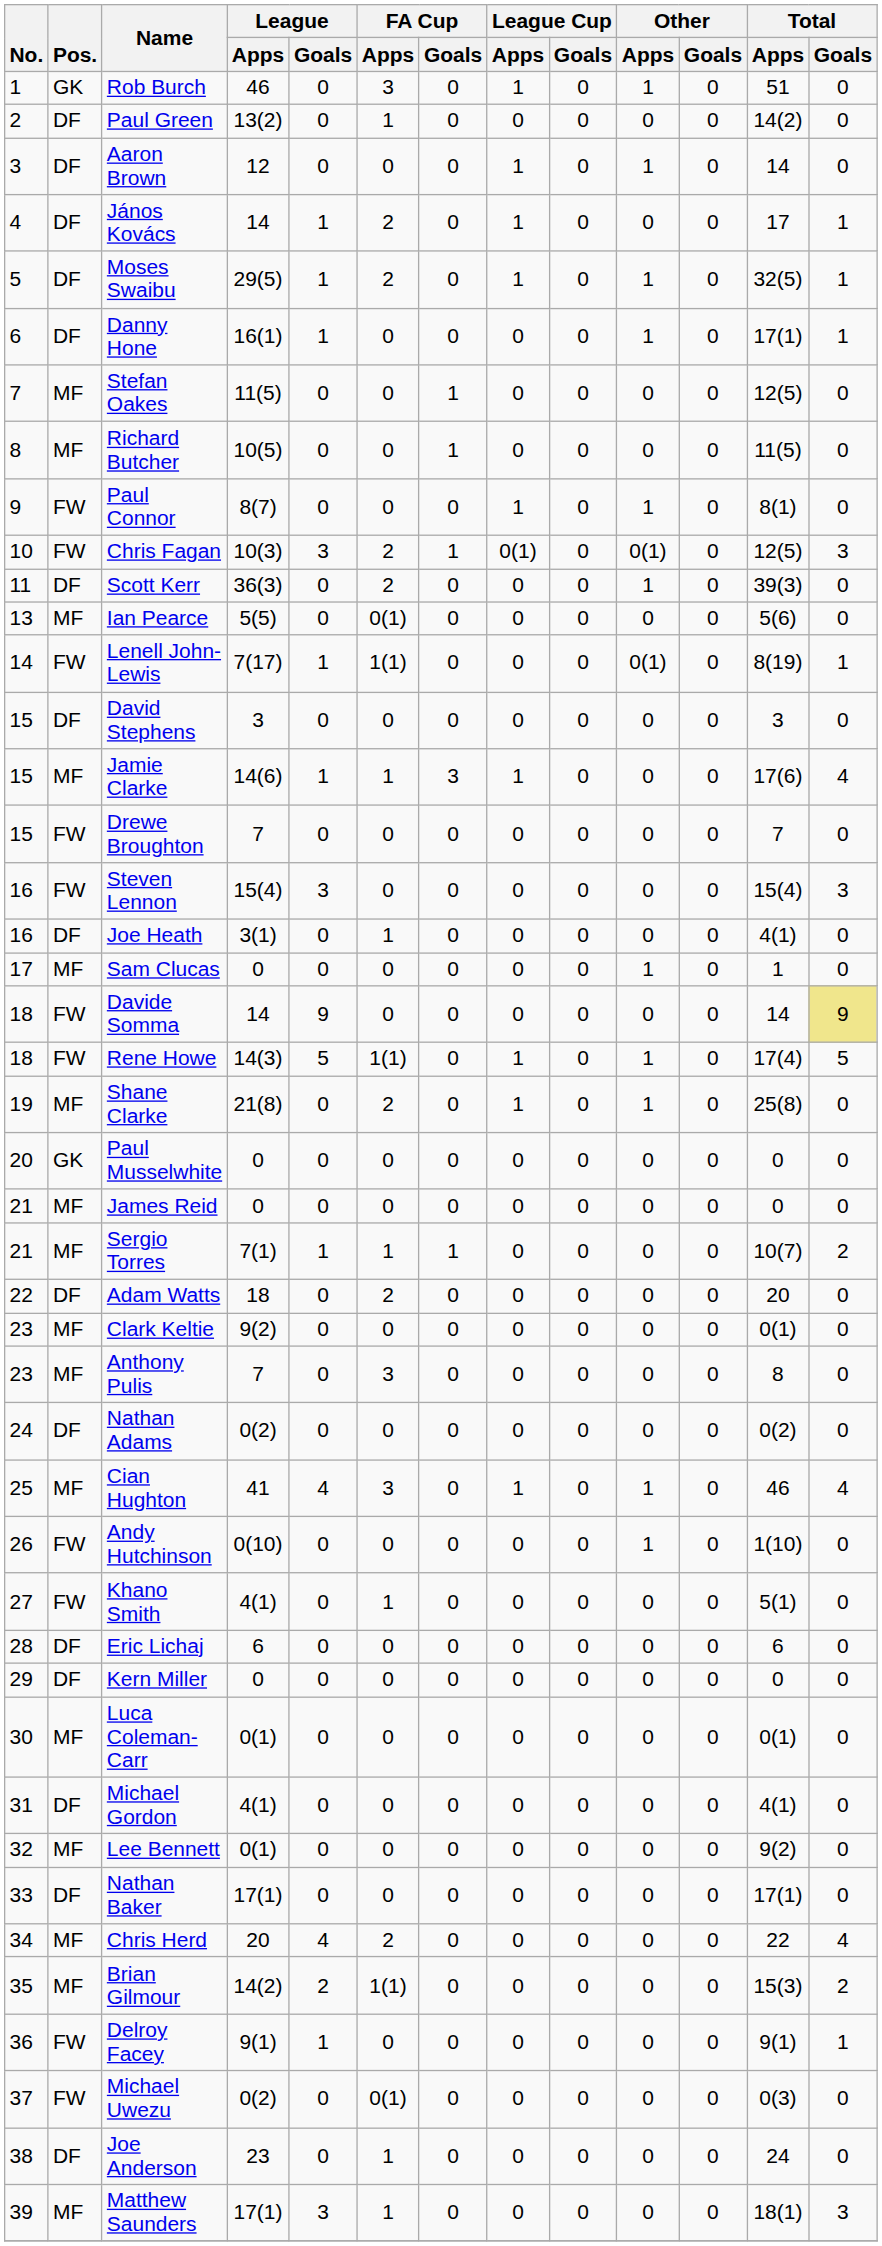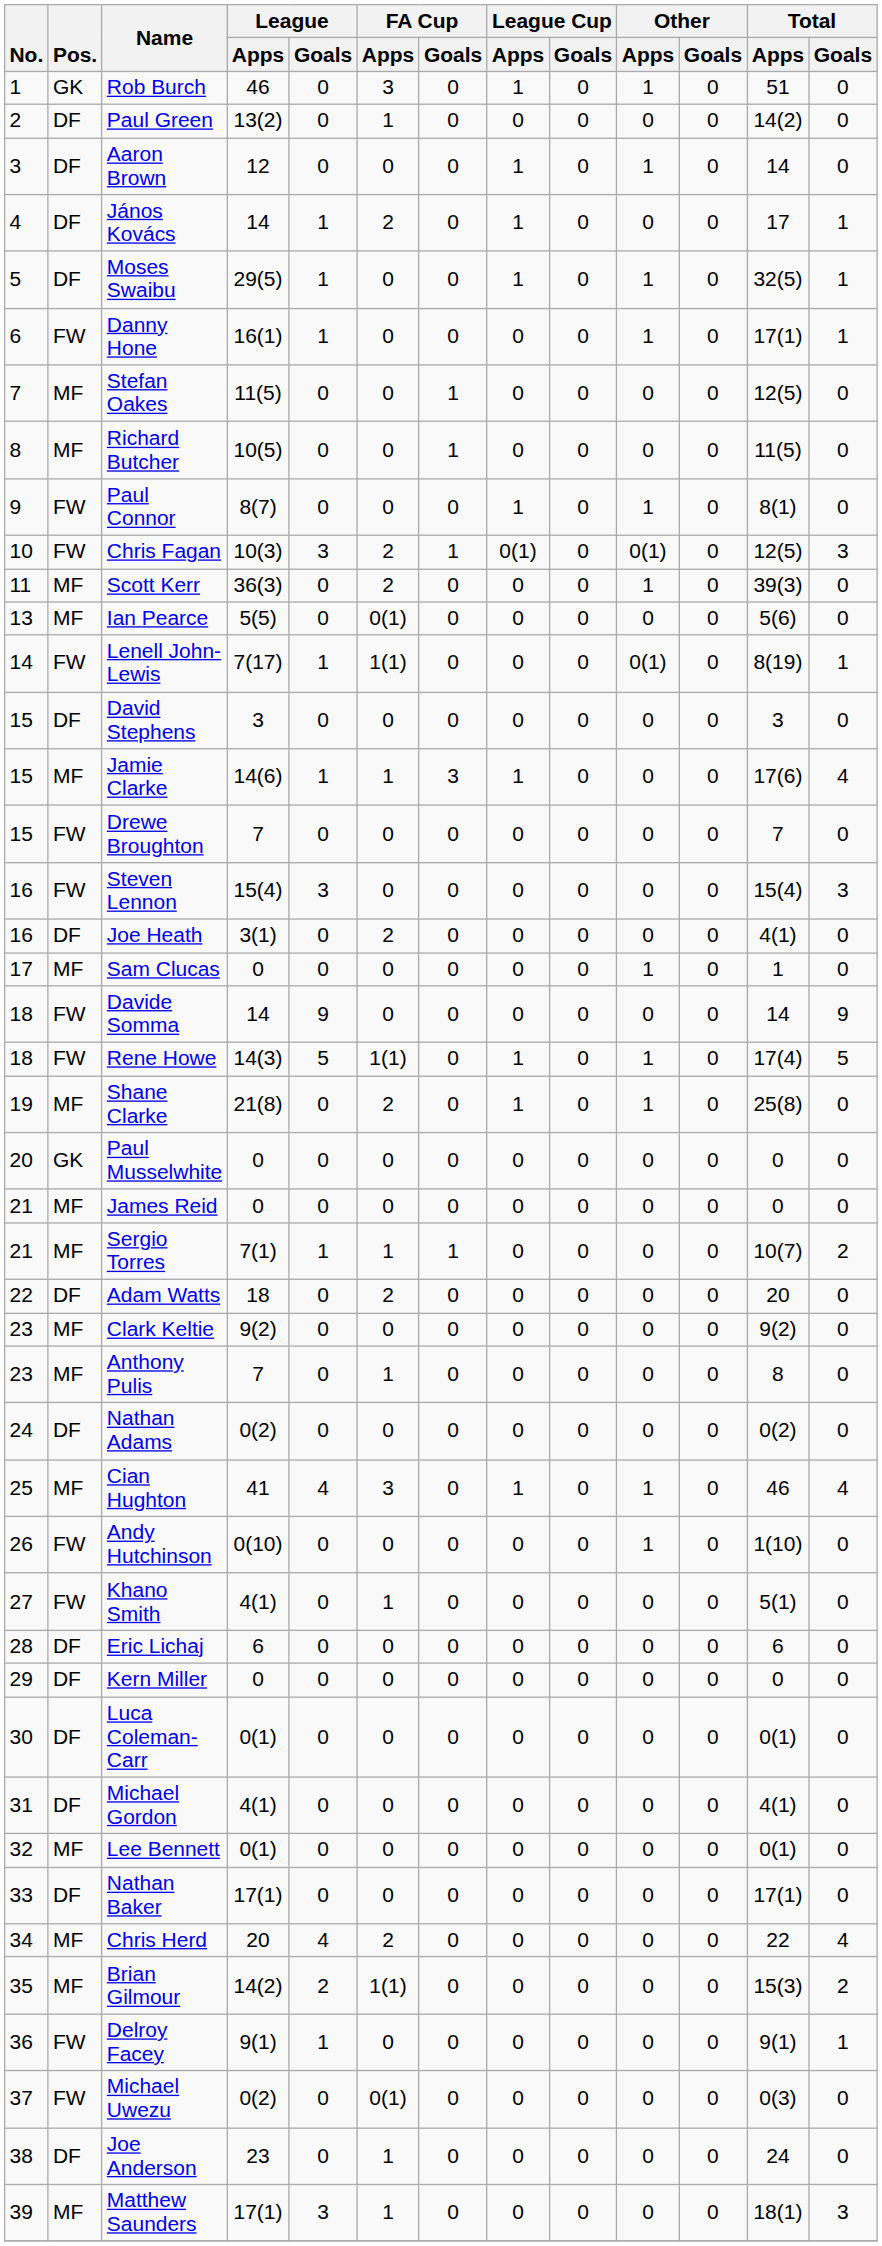 <table class="wikitable" style="text-align:center">
 <tr>
 <th rowspan="2" valign="bottom">No.</th>
 <th rowspan="2" valign="bottom">Pos.</th>
 <th rowspan="2">Name</th>
 <th colspan="2" width="85">League</th>
 <th colspan="2" width="85">FA Cup</th>
 <th colspan="2" width="85">League Cup</th>
 <th colspan="2" width="85">Other</th>
 <th colspan="2" width="85">Total</th>
 </tr>
 <tr>
 <th>Apps</th>
 <th>Goals</th>
 <th>Apps</th>
 <th>Goals</th>
 <th>Apps</th>
 <th>Goals</th>
 <th>Apps</th>
 <th>Goals</th>
 <th>Apps</th>
 <th>Goals</th>
 </tr>
 <tr>
 <td align="left">1</td>
 <td align="left">GK</td>
 <td align="left"> <a href='#'>Rob Burch</a></td>
 <td>46</td>
 <td>0</td>
 <td>3</td>
 <td>0</td>
 <td>1</td>
 <td>0</td>
 <td>1</td>
 <td>0</td>
 <td>51</td>
 <td>0</td>
 </tr>
 <tr>
 <td align="left">2</td>
 <td align="left">DF</td>
 <td align="left"> <a href='#'>Paul Green</a></td>
 <td>13(2)</td>
 <td>0</td>
 <td>1</td>
 <td>0</td>
 <td>0</td>
 <td>0</td>
 <td>0</td>
 <td>0</td>
 <td>14(2)</td>
 <td>0</td>
 </tr>
 <tr>
 <td align="left">3</td>
 <td align="left">DF</td>
 <td align="left"> <a href='#'>Aaron Brown</a></td>
 <td>12</td>
 <td>0</td>
 <td>0</td>
 <td>0</td>
 <td>1</td>
 <td>0</td>
 <td>1</td>
 <td>0</td>
 <td>14</td>
 <td>0</td>
 </tr>
 <tr>
 <td align="left">4</td>
 <td align="left">DF</td>
 <td align="left"> <a href='#'>János Kovács</a></td>
 <td>14</td>
 <td>1</td>
 <td>2</td>
 <td>0</td>
 <td>1</td>
 <td>0</td>
 <td>0</td>
 <td>0</td>
 <td>17</td>
 <td>1</td>
 </tr>
 <tr>
 <td align="left">5</td>
 <td align="left">DF</td>
 <td align="left"> <a href='#'>Moses Swaibu</a></td>
 <td>29(5)</td>
 <td>1</td>
-<td>2</td>
+<td>0</td>
 <td>0</td>
 <td>1</td>
 <td>0</td>
 <td>1</td>
 <td>0</td>
 <td>32(5)</td>
 <td>1</td>
 </tr>
 <tr>
 <td align="left">6</td>
-<td align="left">DF</td>
+<td align="left">FW</td>
 <td align="left"> <a href='#'>Danny Hone</a></td>
 <td>16(1)</td>
 <td>1</td>
 <td>0</td>
 <td>0</td>
 <td>0</td>
 <td>0</td>
 <td>1</td>
 <td>0</td>
 <td>17(1)</td>
 <td>1</td>
 </tr>
 <tr>
 <td align="left">7</td>
 <td align="left">MF</td>
 <td align="left"> <a href='#'>Stefan Oakes</a></td>
 <td>11(5)</td>
 <td>0</td>
 <td>0</td>
 <td>1</td>
 <td>0</td>
 <td>0</td>
 <td>0</td>
 <td>0</td>
 <td>12(5)</td>
 <td>0</td>
 </tr>
 <tr>
 <td align="left">8</td>
 <td align="left">MF</td>
 <td align="left"> <a href='#'>Richard Butcher</a></td>
 <td>10(5)</td>
 <td>0</td>
 <td>0</td>
 <td>1</td>
 <td>0</td>
 <td>0</td>
 <td>0</td>
 <td>0</td>
 <td>11(5)</td>
 <td>0</td>
 </tr>
 <tr>
 <td align="left">9</td>
 <td align="left">FW</td>
 <td align="left"> <a href='#'>Paul Connor</a></td>
 <td>8(7)</td>
 <td>0</td>
 <td>0</td>
 <td>0</td>
 <td>1</td>
 <td>0</td>
 <td>1</td>
 <td>0</td>
 <td>8(1)</td>
 <td>0</td>
 </tr>
 <tr>
 <td align="left">10</td>
 <td align="left">FW</td>
 <td align="left"> <a href='#'>Chris Fagan</a></td>
 <td>10(3)</td>
 <td>3</td>
 <td>2</td>
 <td>1</td>
 <td>0(1)</td>
 <td>0</td>
 <td>0(1)</td>
 <td>0</td>
 <td>12(5)</td>
 <td>3</td>
 </tr>
 <tr>
 <td align="left">11</td>
-<td align="left">DF</td>
+<td align="left">MF</td>
 <td align="left"> <a href='#'>Scott Kerr</a></td>
 <td>36(3)</td>
 <td>0</td>
 <td>2</td>
 <td>0</td>
 <td>0</td>
 <td>0</td>
 <td>1</td>
 <td>0</td>
 <td>39(3)</td>
 <td>0</td>
 </tr>
 <tr>
 <td align="left">13</td>
 <td align="left">MF</td>
 <td align="left"> <a href='#'>Ian Pearce</a></td>
 <td>5(5)</td>
 <td>0</td>
 <td>0(1)</td>
 <td>0</td>
 <td>0</td>
 <td>0</td>
 <td>0</td>
 <td>0</td>
 <td>5(6)</td>
 <td>0</td>
 </tr>
 <tr>
 <td align="left">14</td>
 <td align="left">FW</td>
 <td align="left"> <a href='#'>Lenell John-Lewis</a></td>
 <td>7(17)</td>
 <td>1</td>
 <td>1(1)</td>
 <td>0</td>
 <td>0</td>
 <td>0</td>
 <td>0(1)</td>
 <td>0</td>
 <td>8(19)</td>
 <td>1</td>
 </tr>
 <tr>
 <td align="left">15</td>
 <td align="left">DF</td>
 <td align="left"> <a href='#'>David Stephens</a></td>
 <td>3</td>
 <td>0</td>
 <td>0</td>
 <td>0</td>
 <td>0</td>
 <td>0</td>
 <td>0</td>
 <td>0</td>
 <td>3</td>
 <td>0</td>
 </tr>
 <tr>
 <td align="left">15</td>
 <td align="left">MF</td>
 <td align="left"> <a href='#'>Jamie Clarke</a></td>
 <td>14(6)</td>
 <td>1</td>
 <td>1</td>
 <td>3</td>
 <td>1</td>
 <td>0</td>
 <td>0</td>
 <td>0</td>
 <td>17(6)</td>
 <td>4</td>
 </tr>
 <tr>
 <td align="left">15</td>
 <td align="left">FW</td>
 <td align="left"> <a href='#'>Drewe Broughton</a></td>
 <td>7</td>
 <td>0</td>
 <td>0</td>
 <td>0</td>
 <td>0</td>
 <td>0</td>
 <td>0</td>
 <td>0</td>
 <td>7</td>
 <td>0</td>
 </tr>
 <tr>
 <td align="left">16</td>
 <td align="left">FW</td>
 <td align="left"> <a href='#'>Steven Lennon</a></td>
 <td>15(4)</td>
 <td>3</td>
 <td>0</td>
 <td>0</td>
 <td>0</td>
 <td>0</td>
 <td>0</td>
 <td>0</td>
 <td>15(4)</td>
 <td>3</td>
 </tr>
 <tr>
 <td align="left">16</td>
 <td align="left">DF</td>
 <td align="left"> <a href='#'>Joe Heath</a></td>
 <td>3(1)</td>
 <td>0</td>
-<td>1</td>
+<td>2</td>
 <td>0</td>
 <td>0</td>
 <td>0</td>
 <td>0</td>
 <td>0</td>
 <td>4(1)</td>
 <td>0</td>
 </tr>
 <tr>
 <td align="left">17</td>
 <td align="left">MF</td>
 <td align="left"> <a href='#'>Sam Clucas</a></td>
 <td>0</td>
 <td>0</td>
 <td>0</td>
 <td>0</td>
 <td>0</td>
 <td>0</td>
 <td>1</td>
 <td>0</td>
 <td>1</td>
 <td>0</td>
 </tr>
 <tr>
 <td align="left">18</td>
 <td align="left">FW</td>
 <td align="left"> <a href='#'>Davide Somma</a></td>
 <td>14</td>
 <td>9</td>
 <td>0</td>
 <td>0</td>
 <td>0</td>
 <td>0</td>
 <td>0</td>
 <td>0</td>
 <td>14</td>
-<td style="background: khaki;">9</td>
+<td>9</td>
 </tr>
 <tr>
 <td align="left">18</td>
 <td align="left">FW</td>
 <td align="left"> <a href='#'>Rene Howe</a></td>
 <td>14(3)</td>
 <td>5</td>
 <td>1(1)</td>
 <td>0</td>
 <td>1</td>
 <td>0</td>
 <td>1</td>
 <td>0</td>
 <td>17(4)</td>
 <td>5</td>
 </tr>
 <tr>
 <td align="left">19</td>
 <td align="left">MF</td>
 <td align="left"> <a href='#'>Shane Clarke</a></td>
 <td>21(8)</td>
 <td>0</td>
 <td>2</td>
 <td>0</td>
 <td>1</td>
 <td>0</td>
 <td>1</td>
 <td>0</td>
 <td>25(8)</td>
 <td>0</td>
 </tr>
 <tr>
 <td align="left">20</td>
 <td align="left">GK</td>
 <td align="left"> <a href='#'>Paul Musselwhite</a></td>
 <td>0</td>
 <td>0</td>
 <td>0</td>
 <td>0</td>
 <td>0</td>
 <td>0</td>
 <td>0</td>
 <td>0</td>
 <td>0</td>
 <td>0</td>
 </tr>
 <tr>
 <td align="left">21</td>
 <td align="left">MF</td>
 <td align="left"> <a href='#'>James Reid</a></td>
 <td>0</td>
 <td>0</td>
 <td>0</td>
 <td>0</td>
 <td>0</td>
 <td>0</td>
 <td>0</td>
 <td>0</td>
 <td>0</td>
 <td>0</td>
 </tr>
 <tr>
 <td align="left">21</td>
 <td align="left">MF</td>
 <td align="left"> <a href='#'>Sergio Torres</a></td>
 <td>7(1)</td>
 <td>1</td>
 <td>1</td>
 <td>1</td>
 <td>0</td>
 <td>0</td>
 <td>0</td>
 <td>0</td>
 <td>10(7)</td>
 <td>2</td>
 </tr>
 <tr>
 <td align="left">22</td>
 <td align="left">DF</td>
 <td align="left"> <a href='#'>Adam Watts</a></td>
 <td>18</td>
 <td>0</td>
 <td>2</td>
 <td>0</td>
 <td>0</td>
 <td>0</td>
 <td>0</td>
 <td>0</td>
 <td>20</td>
 <td>0</td>
 </tr>
 <tr>
 <td align="left">23</td>
 <td align="left">MF</td>
 <td align="left"> <a href='#'>Clark Keltie</a></td>
 <td>9(2)</td>
 <td>0</td>
 <td>0</td>
 <td>0</td>
 <td>0</td>
 <td>0</td>
 <td>0</td>
 <td>0</td>
-<td>0(1)</td>
+<td>9(2)</td>
 <td>0</td>
 </tr>
 <tr>
 <td align="left">23</td>
 <td align="left">MF</td>
 <td align="left"> <a href='#'>Anthony Pulis</a></td>
 <td>7</td>
 <td>0</td>
-<td>3</td>
+<td>1</td>
 <td>0</td>
 <td>0</td>
 <td>0</td>
 <td>0</td>
 <td>0</td>
 <td>8</td>
 <td>0</td>
 </tr>
 <tr>
 <td align="left">24</td>
 <td align="left">DF</td>
 <td align="left"> <a href='#'>Nathan Adams</a></td>
 <td>0(2)</td>
 <td>0</td>
 <td>0</td>
 <td>0</td>
 <td>0</td>
 <td>0</td>
 <td>0</td>
 <td>0</td>
 <td>0(2)</td>
 <td>0</td>
 </tr>
 <tr>
 <td align="left">25</td>
 <td align="left">MF</td>
 <td align="left"> <a href='#'>Cian Hughton</a></td>
 <td>41</td>
 <td>4</td>
 <td>3</td>
 <td>0</td>
 <td>1</td>
 <td>0</td>
 <td>1</td>
 <td>0</td>
 <td>46</td>
 <td>4</td>
 </tr>
 <tr>
 <td align="left">26</td>
 <td align="left">FW</td>
 <td align="left"> <a href='#'>Andy Hutchinson</a></td>
 <td>0(10)</td>
 <td>0</td>
 <td>0</td>
 <td>0</td>
 <td>0</td>
 <td>0</td>
 <td>1</td>
 <td>0</td>
 <td>1(10)</td>
 <td>0</td>
 </tr>
 <tr>
 <td align="left">27</td>
 <td align="left">FW</td>
 <td align="left"> <a href='#'>Khano Smith</a></td>
 <td>4(1)</td>
 <td>0</td>
 <td>1</td>
 <td>0</td>
 <td>0</td>
 <td>0</td>
 <td>0</td>
 <td>0</td>
 <td>5(1)</td>
 <td>0</td>
 </tr>
 <tr>
 <td align="left">28</td>
 <td align="left">DF</td>
 <td align="left"> <a href='#'>Eric Lichaj</a></td>
 <td>6</td>
 <td>0</td>
 <td>0</td>
 <td>0</td>
 <td>0</td>
 <td>0</td>
 <td>0</td>
 <td>0</td>
 <td>6</td>
 <td>0</td>
 </tr>
 <tr>
 <td align="left">29</td>
 <td align="left">DF</td>
 <td align="left"> <a href='#'>Kern Miller</a></td>
 <td>0</td>
 <td>0</td>
 <td>0</td>
 <td>0</td>
 <td>0</td>
 <td>0</td>
 <td>0</td>
 <td>0</td>
 <td>0</td>
 <td>0</td>
 </tr>
 <tr>
 <td align="left">30</td>
-<td align="left">MF</td>
+<td align="left">DF</td>
 <td align="left"> <a href='#'>Luca Coleman-Carr</a></td>
 <td>0(1)</td>
 <td>0</td>
 <td>0</td>
 <td>0</td>
 <td>0</td>
 <td>0</td>
 <td>0</td>
 <td>0</td>
 <td>0(1)</td>
 <td>0</td>
 </tr>
 <tr>
 <td align="left">31</td>
 <td align="left">DF</td>
 <td align="left"> <a href='#'>Michael Gordon</a></td>
 <td>4(1)</td>
 <td>0</td>
 <td>0</td>
 <td>0</td>
 <td>0</td>
 <td>0</td>
 <td>0</td>
 <td>0</td>
 <td>4(1)</td>
 <td>0</td>
 </tr>
 <tr>
 <td align="left">32</td>
 <td align="left">MF</td>
 <td align="left"> <a href='#'>Lee Bennett</a></td>
 <td>0(1)</td>
 <td>0</td>
 <td>0</td>
 <td>0</td>
 <td>0</td>
 <td>0</td>
 <td>0</td>
 <td>0</td>
-<td>9(2)</td>
+<td>0(1)</td>
 <td>0</td>
 </tr>
 <tr>
 <td align="left">33</td>
 <td align="left">DF</td>
 <td align="left"> <a href='#'>Nathan Baker</a></td>
 <td>17(1)</td>
 <td>0</td>
 <td>0</td>
 <td>0</td>
 <td>0</td>
 <td>0</td>
 <td>0</td>
 <td>0</td>
 <td>17(1)</td>
 <td>0</td>
 </tr>
 <tr>
 <td align="left">34</td>
 <td align="left">MF</td>
 <td align="left"> <a href='#'>Chris Herd</a></td>
 <td>20</td>
 <td>4</td>
 <td>2</td>
 <td>0</td>
 <td>0</td>
 <td>0</td>
 <td>0</td>
 <td>0</td>
 <td>22</td>
 <td>4</td>
 </tr>
 <tr>
 <td align="left">35</td>
 <td align="left">MF</td>
 <td align="left"> <a href='#'>Brian Gilmour</a></td>
 <td>14(2)</td>
 <td>2</td>
 <td>1(1)</td>
 <td>0</td>
 <td>0</td>
 <td>0</td>
 <td>0</td>
 <td>0</td>
 <td>15(3)</td>
 <td>2</td>
 </tr>
 <tr>
 <td align="left">36</td>
 <td align="left">FW</td>
 <td align="left"> <a href='#'>Delroy Facey</a></td>
 <td>9(1)</td>
 <td>1</td>
 <td>0</td>
 <td>0</td>
 <td>0</td>
 <td>0</td>
 <td>0</td>
 <td>0</td>
 <td>9(1)</td>
 <td>1</td>
 </tr>
 <tr>
 <td align="left">37</td>
 <td align="left">FW</td>
 <td align="left"> <a href='#'>Michael Uwezu</a></td>
 <td>0(2)</td>
 <td>0</td>
 <td>0(1)</td>
 <td>0</td>
 <td>0</td>
 <td>0</td>
 <td>0</td>
 <td>0</td>
 <td>0(3)</td>
 <td>0</td>
 </tr>
 <tr>
 <td align="left">38</td>
 <td align="left">DF</td>
 <td align="left"> <a href='#'>Joe Anderson</a></td>
 <td>23</td>
 <td>0</td>
 <td>1</td>
 <td>0</td>
 <td>0</td>
 <td>0</td>
 <td>0</td>
 <td>0</td>
 <td>24</td>
 <td>0</td>
 </tr>
 <tr>
 <td align="left">39</td>
 <td align="left">MF</td>
 <td align="left"> <a href='#'>Matthew Saunders</a></td>
 <td>17(1)</td>
 <td>3</td>
 <td>1</td>
 <td>0</td>
 <td>0</td>
 <td>0</td>
 <td>0</td>
 <td>0</td>
 <td>18(1)</td>
 <td>3</td>
 </tr>
 <tr>
 </tr>
 </table>
